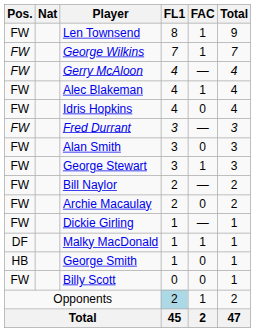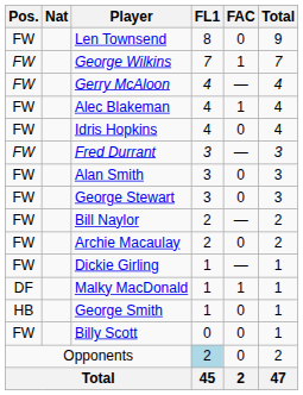 <table class="wikitable"  style="text-align:center; border:1px #aaa solid;">
 <tr>
 <th>Pos.</th>
 <th>Nat</th>
 <th>Player</th>
 <th>FL1</th>
 <th>FAC</th>
 <th>Total</th>
 </tr>
 <tr>
 <td>FW</td>
 <td></td>
 <td style="text-align:left;"><a href='#'>Len Townsend</a></td>
 <td>8</td>
-<td>1</td>
+<td>0</td>
 <td>9</td>
 </tr>
 <tr>
 <td><em>FW</em></td>
 <td><em></em></td>
 <td style="text-align:left;"><a href='#'><em>George Wilkins</em></a></td>
 <td><em>7</em></td>
 <td>1</td>
 <td><em>7</em></td>
 </tr>
 <tr>
 <td><em>FW</em></td>
 <td><em></em></td>
 <td style="text-align:left;"><em><a href='#'>Gerry McAloon</a></em></td>
 <td><em>4</em></td>
 <td><em>—</em></td>
 <td><em>4</em></td>
 </tr>
 <tr>
 <td>FW</td>
 <td></td>
 <td style="text-align:left;"><a href='#'>Alec Blakeman</a></td>
 <td>4</td>
 <td>1</td>
 <td>4</td>
 </tr>
 <tr>
 <td>FW</td>
 <td></td>
 <td style="text-align:left;"><a href='#'>Idris Hopkins</a></td>
 <td>4</td>
 <td>0</td>
 <td>4</td>
 </tr>
 <tr>
 <td><em>FW</em></td>
 <td><em></em></td>
 <td style="text-align:left;"><em><a href='#'>Fred Durrant</a></em></td>
 <td><em>3</em></td>
 <td><em>—</em></td>
 <td><em>3</em></td>
 </tr>
 <tr>
 <td>FW</td>
 <td></td>
 <td style="text-align:left;"><a href='#'>Alan Smith</a></td>
 <td>3</td>
 <td>0</td>
 <td>3</td>
 </tr>
 <tr>
 <td>FW</td>
 <td></td>
 <td style="text-align:left;"><a href='#'>George Stewart</a></td>
 <td>3</td>
-<td>1</td>
+<td>0</td>
 <td>3</td>
 </tr>
 <tr>
 <td>FW</td>
 <td></td>
 <td style="text-align:left;"><a href='#'>Bill Naylor</a></td>
 <td>2</td>
 <td>—</td>
 <td>2</td>
 </tr>
 <tr>
 <td>FW</td>
 <td></td>
 <td style="text-align:left;"><a href='#'>Archie Macaulay</a></td>
 <td>2</td>
 <td>0</td>
 <td>2</td>
 </tr>
 <tr>
 <td>FW</td>
 <td></td>
 <td style="text-align:left;"><a href='#'>Dickie Girling</a></td>
 <td>1</td>
 <td>—</td>
 <td>1</td>
 </tr>
 <tr>
 <td>DF</td>
 <td></td>
 <td style="text-align:left;"><a href='#'>Malky MacDonald</a></td>
 <td>1</td>
 <td>1</td>
 <td>1</td>
 </tr>
 <tr>
 <td>HB</td>
 <td></td>
 <td style="text-align:left;"><a href='#'>George Smith</a></td>
 <td>1</td>
 <td>0</td>
 <td>1</td>
 </tr>
 <tr>
 <td>FW</td>
 <td></td>
 <td style="text-align:left;"><a href='#'>Billy Scott</a></td>
 <td>0</td>
 <td>0</td>
 <td>1</td>
 </tr>
 <tr>
 <td colspan="3">Opponents</td>
 <td style="background: lightblue;">2</td>
-<td>1</td>
+<td>0</td>
 <td>2</td>
 </tr>
 <tr>
 <th colspan="3">Total</th>
 <th>45</th>
 <th>2</th>
 <th>47</th>
 </tr>
 </table>
